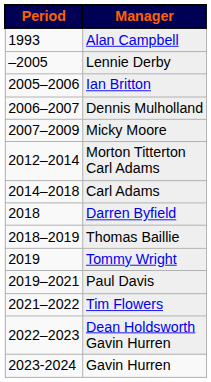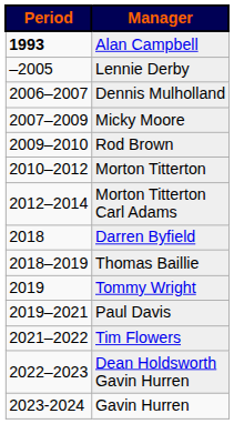 <table class="wikitable sortable">
 <tr>
 <th style="background:#000055; color:#FF6100; border:2px solid #000000;" scope="col">Period</th>
 <th style="background:#000055; color:#FF6100; border:2px solid #000000;" scope="col">Manager</th>
 </tr>
 <tr>
-<td>1993</td>
+<td><strong>1993</strong></td>
 <td style="background:#efefef;"><a href='#'>Alan Campbell</a></td>
 </tr>
 <tr>
 <td>–2005</td>
 <td style="background:#efefef;">Lennie Derby</td>
-</tr>
-<tr>
-<td>2005–2006</td>
-<td style="background:#efefef;"><a href='#'>Ian Britton</a></td>
 </tr>
 <tr>
 <td>2006–2007</td>
 <td style="background:#efefef;">Dennis Mulholland</td>
 </tr>
 <tr>
 <td>2007–2009</td>
 <td style="background:#efefef;">Micky Moore</td>
 </tr>
 <tr>
+<td>2009–2010</td>
+<td style="background:#efefef;">Rod Brown</td>
+</tr>
+<tr>
+<td>2010–2012</td>
+<td style="background:#efefef;">Morton Titterton</td>
+</tr>
+<tr>
 <td>2012–2014</td>
 <td style="background:#efefef;">Morton Titterton<br> Carl Adams</td>
-</tr>
-<tr>
-<td>2014–2018</td>
-<td style="background:#efefef;">Carl Adams</td>
 </tr>
 <tr>
 <td>2018</td>
 <td style="background:#efefef;"><a href='#'>Darren Byfield</a></td>
 </tr>
 <tr>
 <td>2018–2019</td>
 <td style="background:#efefef;">Thomas Baillie</td>
 </tr>
 <tr>
 <td>2019</td>
 <td style="background:#efefef;"><a href='#'>Tommy Wright</a></td>
 </tr>
 <tr>
 <td>2019–2021</td>
 <td style="background:#efefef;">Paul Davis</td>
 </tr>
 <tr>
 <td>2021–2022</td>
 <td style="background:#efefef;"><a href='#'>Tim Flowers</a></td>
 </tr>
 <tr>
 <td>2022–2023</td>
 <td style="background:#efefef;"><a href='#'>Dean Holdsworth</a><br> Gavin Hurren</td>
 </tr>
 <tr>
 <td>2023-2024</td>
 <td>Gavin Hurren</td>
 </tr>
 </table>
